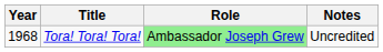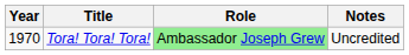 <table class="wikitable">
 <tr>
 <th>Year</th>
 <th>Title</th>
 <th>Role</th>
 <th>Notes</th>
 </tr>
 <tr>
-<td>1968</td>
+<td>1970</td>
 <td><em><a href='#'>Tora! Tora! Tora!</a></em></td>
 <td style="background: lightgreen;">Ambassador <a href='#'>Joseph Grew</a></td>
 <td>Uncredited</td>
 </tr>
 </table>
